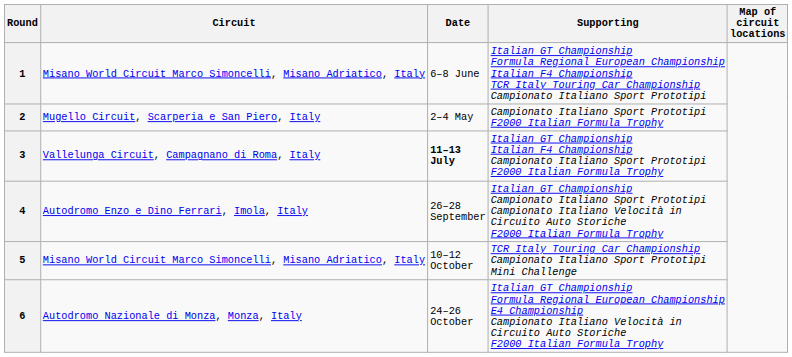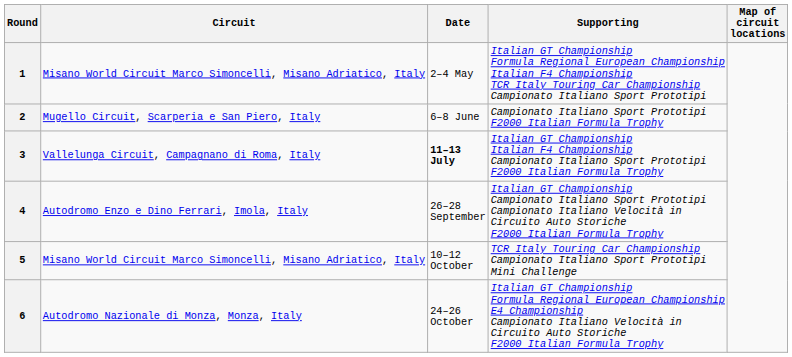 <table class="wikitable" style="font-size: 85%;">
 <tr>
 <th>Round</th>
 <th>Circuit</th>
 <th>Date</th>
 <th>Supporting</th>
 <th>Map of circuit locations</th>
 </tr>
 <tr>
 <th>1</th>
 <td> <a href='#'>Misano World Circuit Marco Simoncelli</a>, <a href='#'>Misano Adriatico</a>, <a href='#'>Italy</a></td>
-<td>6–8 June</td>
+<td>2–4 May</td>
 <td nowrap><a href='#'><em>Italian GT Championship</em></a><br><a href='#'><em>Formula Regional European Championship</em></a><br><a href='#'><em>Italian F4 Championship</em></a><br><a href='#'><em>TCR Italy Touring Car Championship</em></a><br><em>Campionato Italiano Sport Prototipi</em></td>
 <td rowspan="6"></td>
 </tr>
 <tr>
 <th>2</th>
 <td> <a href='#'>Mugello Circuit</a>, <a href='#'>Scarperia e San Piero</a>, <a href='#'>Italy</a></td>
-<td>2–4 May</td>
+<td>6–8 June</td>
 <td><em>Campionato Italiano Sport Prototipi</em><br><a href='#'><em>F2000 Italian Formula Trophy</em></a></td>
 </tr>
 <tr>
 <th>3</th>
 <td> <a href='#'>Vallelunga Circuit</a>, <a href='#'>Campagnano di Roma</a>, <a href='#'>Italy</a></td>
 <td><strong>11–13 July</strong></td>
 <td><a href='#'><em>Italian GT Championship</em></a><br><a href='#'><em>Italian F4 Championship</em></a><br><em>Campionato Italiano Sport Prototipi</em><br><a href='#'><em>F2000 Italian Formula Trophy</em></a></td>
 </tr>
 <tr>
 <th>4</th>
 <td> <a href='#'>Autodromo Enzo e Dino Ferrari</a>, <a href='#'>Imola</a>, <a href='#'>Italy</a></td>
 <td>26–28 September</td>
 <td><a href='#'><em>Italian GT Championship</em></a><br><em>Campionato Italiano Sport Prototipi</em><br><em>Campionato Italiano Velocità in Circuito Auto Storiche</em><br><a href='#'><em>F2000 Italian Formula Trophy</em></a></td>
 </tr>
 <tr>
 <th>5</th>
 <td nowrap> <a href='#'>Misano World Circuit Marco Simoncelli</a>, <a href='#'>Misano Adriatico</a>, <a href='#'>Italy</a></td>
 <td>10–12 October</td>
 <td><a href='#'><em>TCR Italy Touring Car Championship</em></a><br><em>Campionato Italiano Sport Prototipi</em><br><em>Mini Challenge</em></td>
 </tr>
 <tr>
 <th>6</th>
 <td> <a href='#'>Autodromo Nazionale di Monza</a>, <a href='#'>Monza</a>, <a href='#'>Italy</a></td>
 <td>24–26 October</td>
 <td><a href='#'><em>Italian GT Championship</em></a><br><a href='#'><em>Formula Regional European Championship</em></a><br><a href='#'><em>E4 Championship</em></a><br><em>Campionato Italiano Velocità in Circuito Auto Storiche</em><br><a href='#'><em>F2000 Italian Formula Trophy</em></a></td>
 </tr>
 </table>
